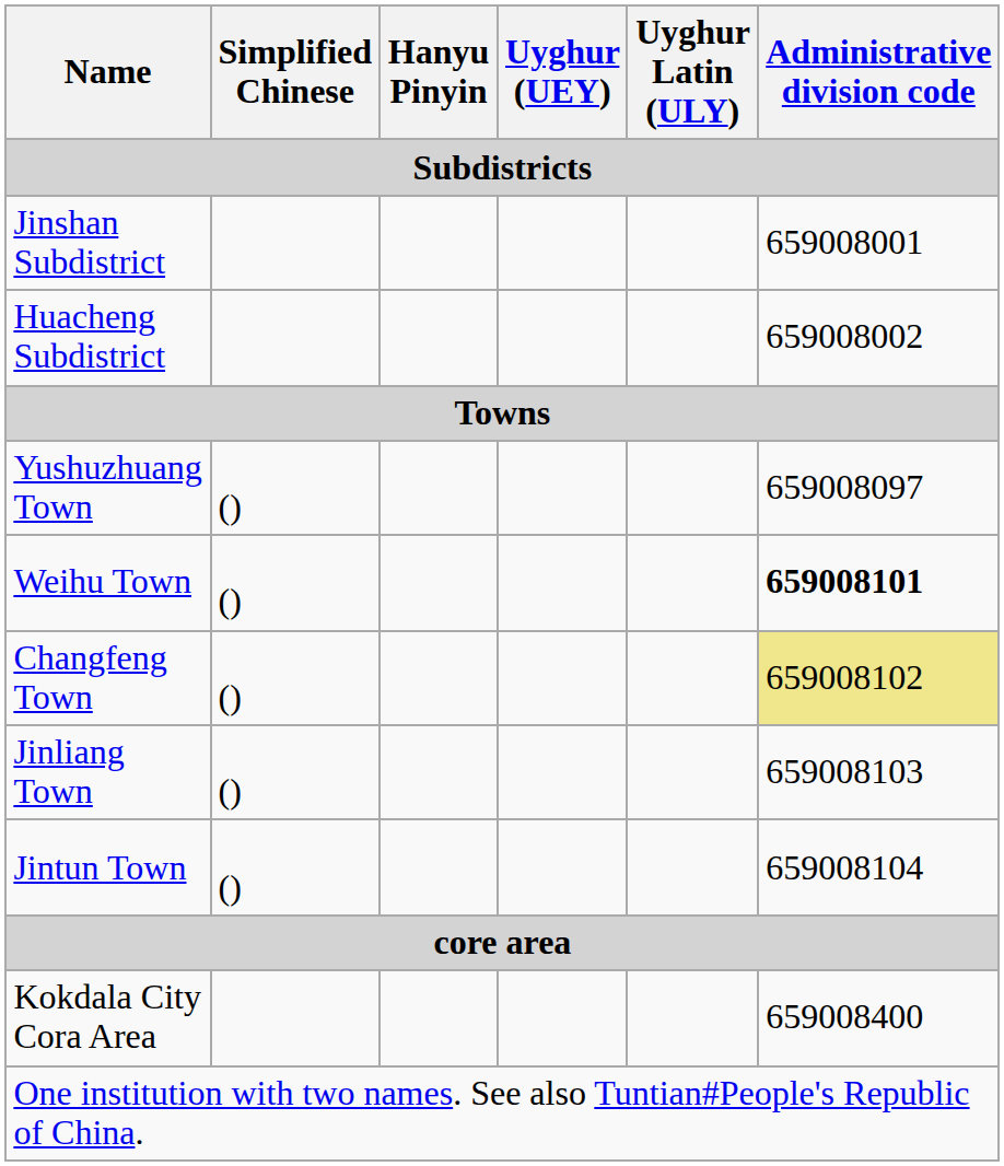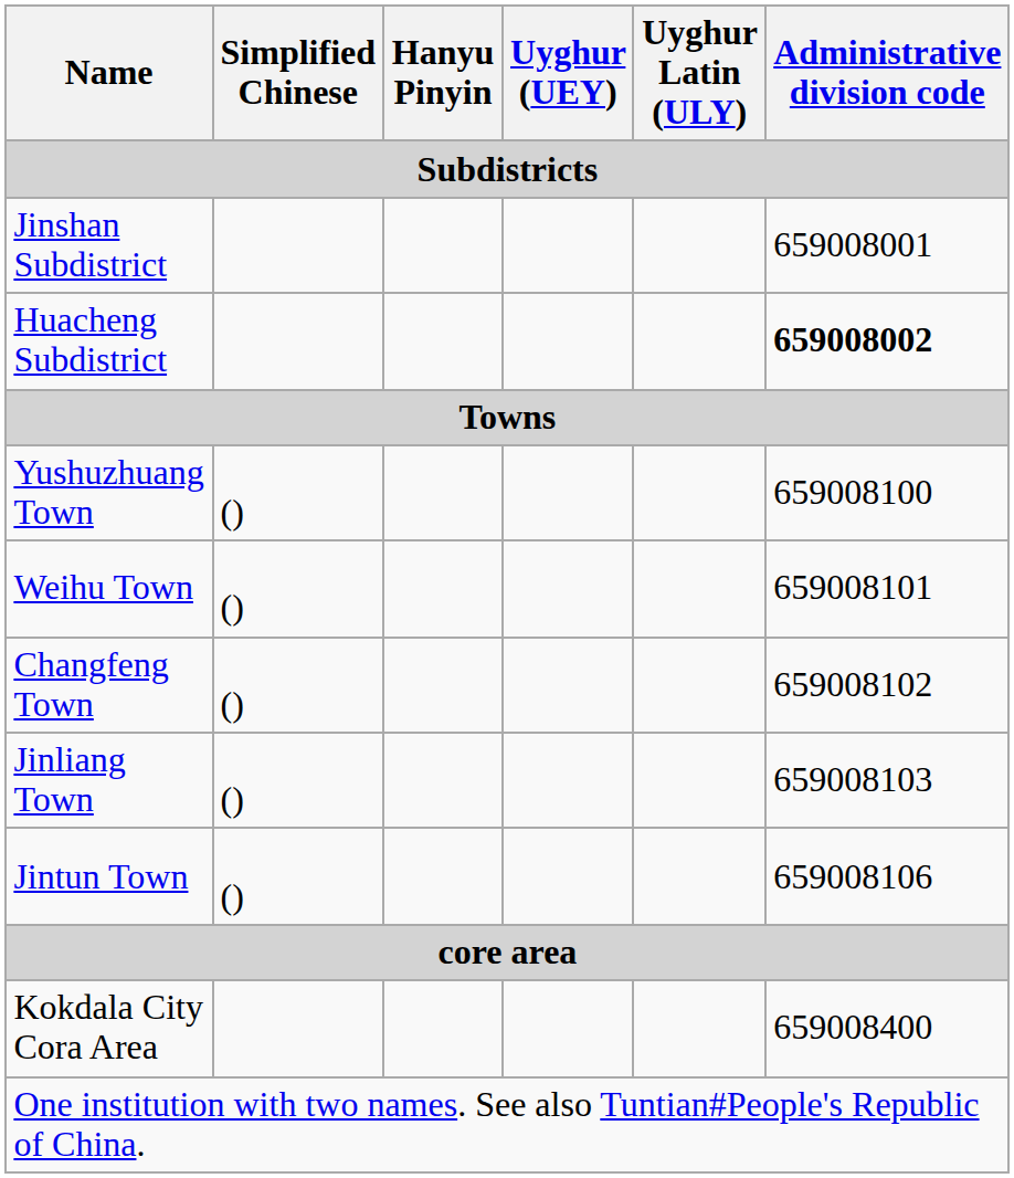 <table class="wikitable" align="center" style="width:50%; border="1">
 <tr>
 <th>Name</th>
 <th>Simplified Chinese</th>
 <th>Hanyu Pinyin</th>
 <th><a href='#'>Uyghur</a> (<a href='#'>UEY</a>)</th>
 <th>Uyghur Latin (<a href='#'>ULY</a>)</th>
 <th><a href='#'>Administrative division code</a></th>
 </tr>
 <tr --------->
 <td colspan="7"  style="text-align:center; background:#d3d3d3;"><strong>Subdistricts</strong></td>
 </tr>
 <tr --------->
 <td><a href='#'>Jinshan Subdistrict</a></td>
 <td></td>
 <td></td>
 <td></td>
 <td></td>
 <td>659008001</td>
 </tr>
 <tr>
 <td><a href='#'>Huacheng Subdistrict</a></td>
 <td></td>
 <td></td>
 <td></td>
 <td></td>
-<td>659008002</td>
+<td><strong>659008002</strong></td>
 </tr>
 <tr --------->
 <td colspan="7"  style="text-align:center; background:#d3d3d3;"><strong>Towns</strong></td>
 </tr>
 <tr --------->
 <td><a href='#'>Yushuzhuang Town</a><br></td>
 <td><br>()</td>
 <td></td>
 <td></td>
 <td></td>
-<td>659008097</td>
+<td>659008100</td>
 </tr>
 <tr>
 <td><a href='#'>Weihu Town</a><br></td>
 <td><br>()</td>
 <td></td>
 <td></td>
 <td></td>
-<td><strong>659008101</strong></td>
+<td>659008101</td>
 </tr>
 <tr>
 <td><a href='#'>Changfeng Town</a><br></td>
 <td><br>()</td>
 <td></td>
 <td></td>
 <td></td>
-<td style="background: khaki;">659008102</td>
+<td>659008102</td>
 </tr>
 <tr>
 <td><a href='#'>Jinliang Town</a><br></td>
 <td><br>()</td>
 <td></td>
 <td></td>
 <td></td>
 <td>659008103</td>
 </tr>
 <tr>
 <td><a href='#'>Jintun Town</a><br></td>
 <td><br>()</td>
 <td></td>
 <td></td>
 <td></td>
-<td>659008104</td>
+<td>659008106</td>
 </tr>
 <tr --------->
 <td colspan="7"  style="text-align:center; background:#d3d3d3;"><strong>core area</strong></td>
 </tr>
 <tr --------->
 <td>Kokdala City Cora Area</td>
 <td></td>
 <td></td>
 <td></td>
 <td></td>
 <td>659008400</td>
 </tr>
 <tr --------->
 <td colspan="7"><div> <a href='#'>One institution with two names</a>. See also <a href='#'>Tuntian#People's Republic of China</a>.<br></div></td>
 </tr>
 </table>
